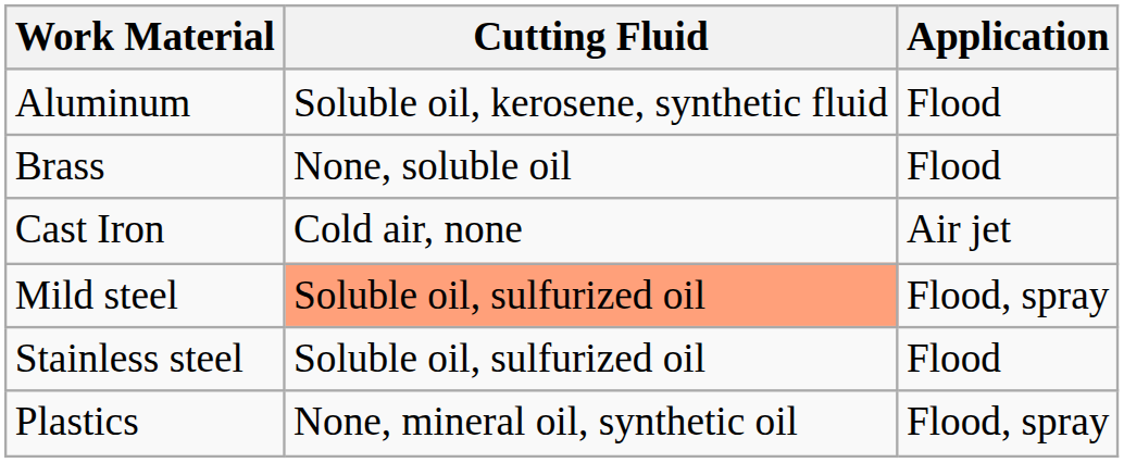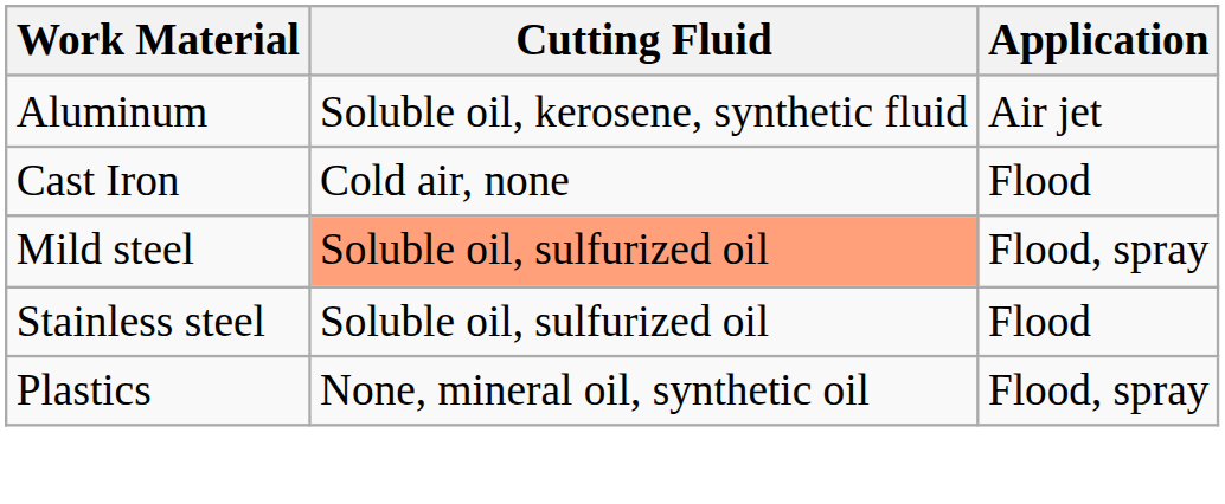 <table class="wikitable">
 <tr>
 <th>Work Material</th>
 <th>Cutting Fluid</th>
 <th>Application</th>
 </tr>
 <tr>
 <td>Aluminum</td>
 <td>Soluble oil, kerosene, synthetic fluid</td>
-<td>Flood</td>
-</tr>
-<tr>
-<td>Brass</td>
-<td>None, soluble oil</td>
-<td>Flood</td>
+<td>Air jet</td>
 </tr>
 <tr>
 <td>Cast Iron</td>
 <td>Cold air, none</td>
-<td>Air jet</td>
+<td>Flood</td>
 </tr>
 <tr>
 <td>Mild steel</td>
 <td style="background: lightsalmon;">Soluble oil, sulfurized oil</td>
 <td>Flood, spray</td>
 </tr>
 <tr>
 <td>Stainless steel</td>
 <td>Soluble oil, sulfurized oil</td>
 <td>Flood</td>
 </tr>
 <tr>
 <td>Plastics</td>
 <td>None, mineral oil, synthetic oil</td>
 <td>Flood, spray</td>
 </tr>
 </table>
